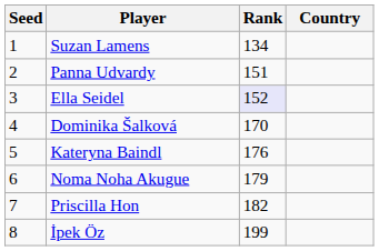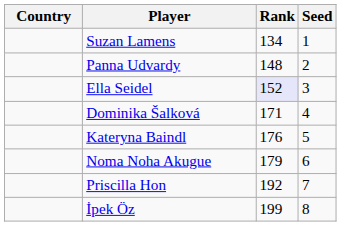 <table class="wikitable">
 <tr>
-<th>Seed</th>
+<th width="75">Country</th>
 <th width="175">Player</th>
 <th>Rank</th>
-<th width="75">Country</th>
+<th>Seed</th>
 </tr>
 <tr>
-<td>1</td>
+<td></td>
 <td><a href='#'>Suzan Lamens</a></td>
 <td>134</td>
-<td></td>
+<td>1</td>
 </tr>
 <tr>
+<td></td>
+<td><a href='#'>Panna Udvardy</a></td>
+<td>148</td>
 <td>2</td>
-<td><a href='#'>Panna Udvardy</a></td>
-<td>151</td>
-<td></td>
 </tr>
 <tr>
-<td>3</td>
+<td></td>
 <td><a href='#'>Ella Seidel</a></td>
 <td style="background: lavender;">152</td>
-<td></td>
+<td>3</td>
 </tr>
 <tr>
+<td></td>
+<td><a href='#'>Dominika Šalková</a></td>
+<td>171</td>
 <td>4</td>
-<td><a href='#'>Dominika Šalková</a></td>
-<td>170</td>
-<td></td>
 </tr>
 <tr>
-<td>5</td>
+<td></td>
 <td><a href='#'>Kateryna Baindl</a></td>
 <td>176</td>
-<td></td>
+<td>5</td>
 </tr>
 <tr>
-<td>6</td>
+<td></td>
 <td><a href='#'>Noma Noha Akugue</a></td>
 <td>179</td>
-<td></td>
+<td>6</td>
 </tr>
 <tr>
+<td></td>
+<td><a href='#'>Priscilla Hon</a></td>
+<td>192</td>
 <td>7</td>
-<td><a href='#'>Priscilla Hon</a></td>
-<td>182</td>
-<td></td>
 </tr>
 <tr>
-<td>8</td>
+<td></td>
 <td><a href='#'>İpek Öz</a></td>
 <td>199</td>
-<td></td>
+<td>8</td>
 </tr>
 </table>
